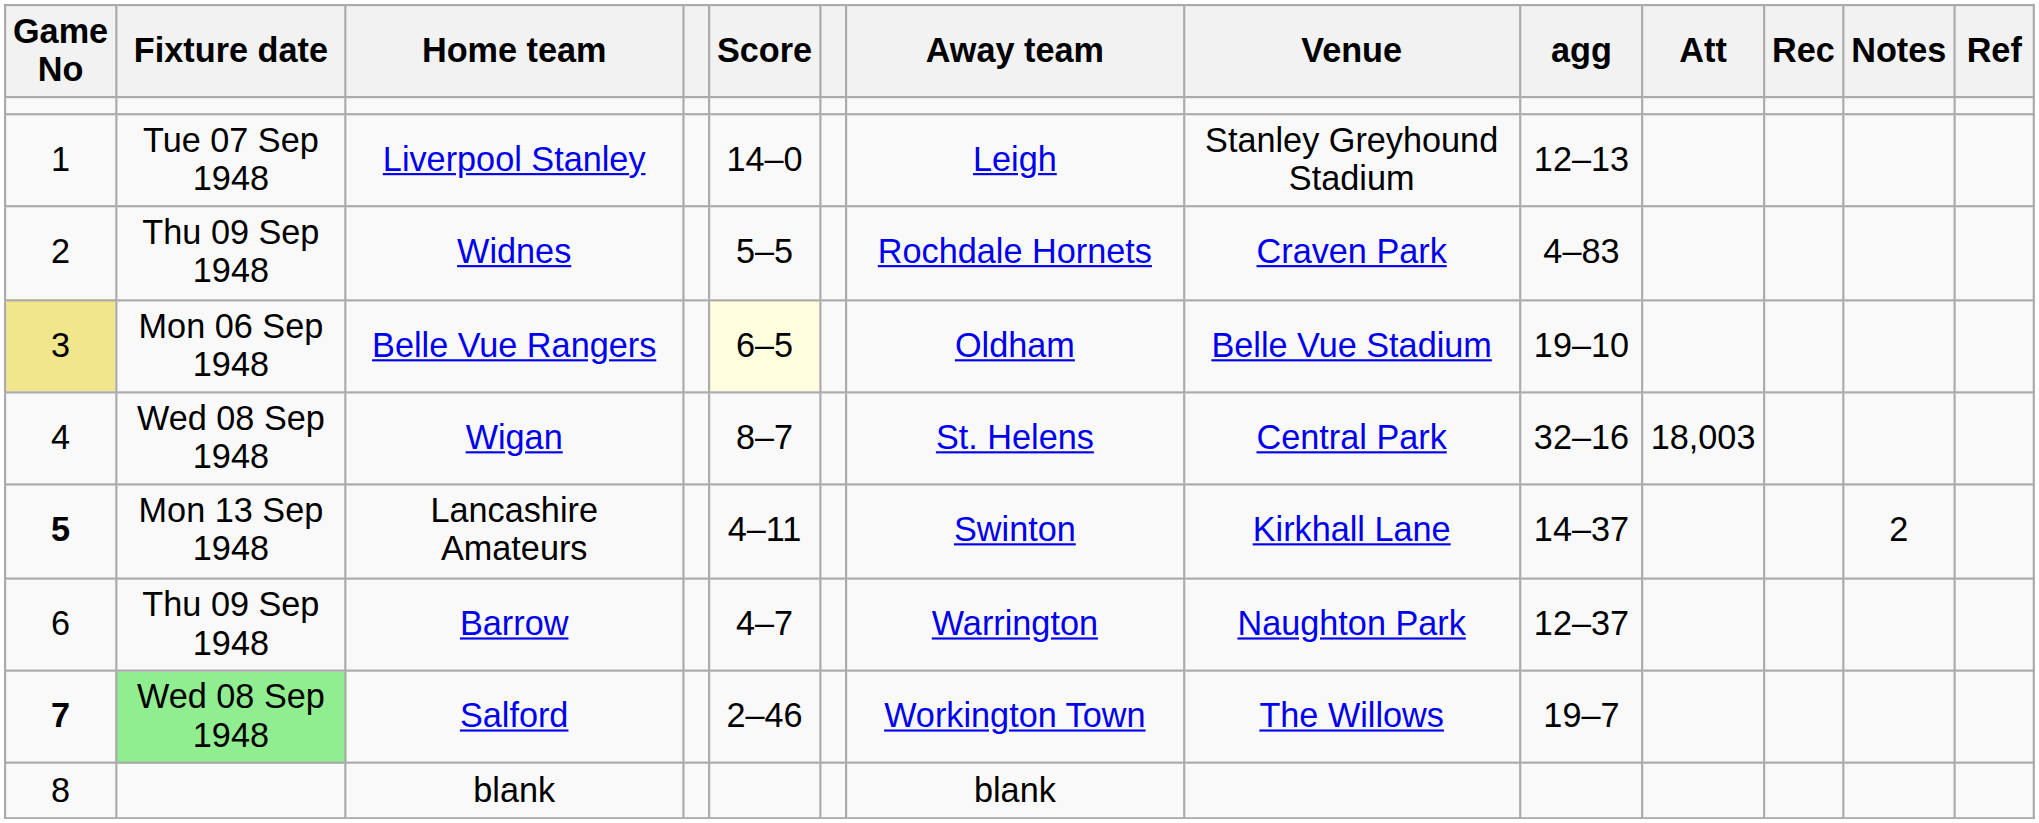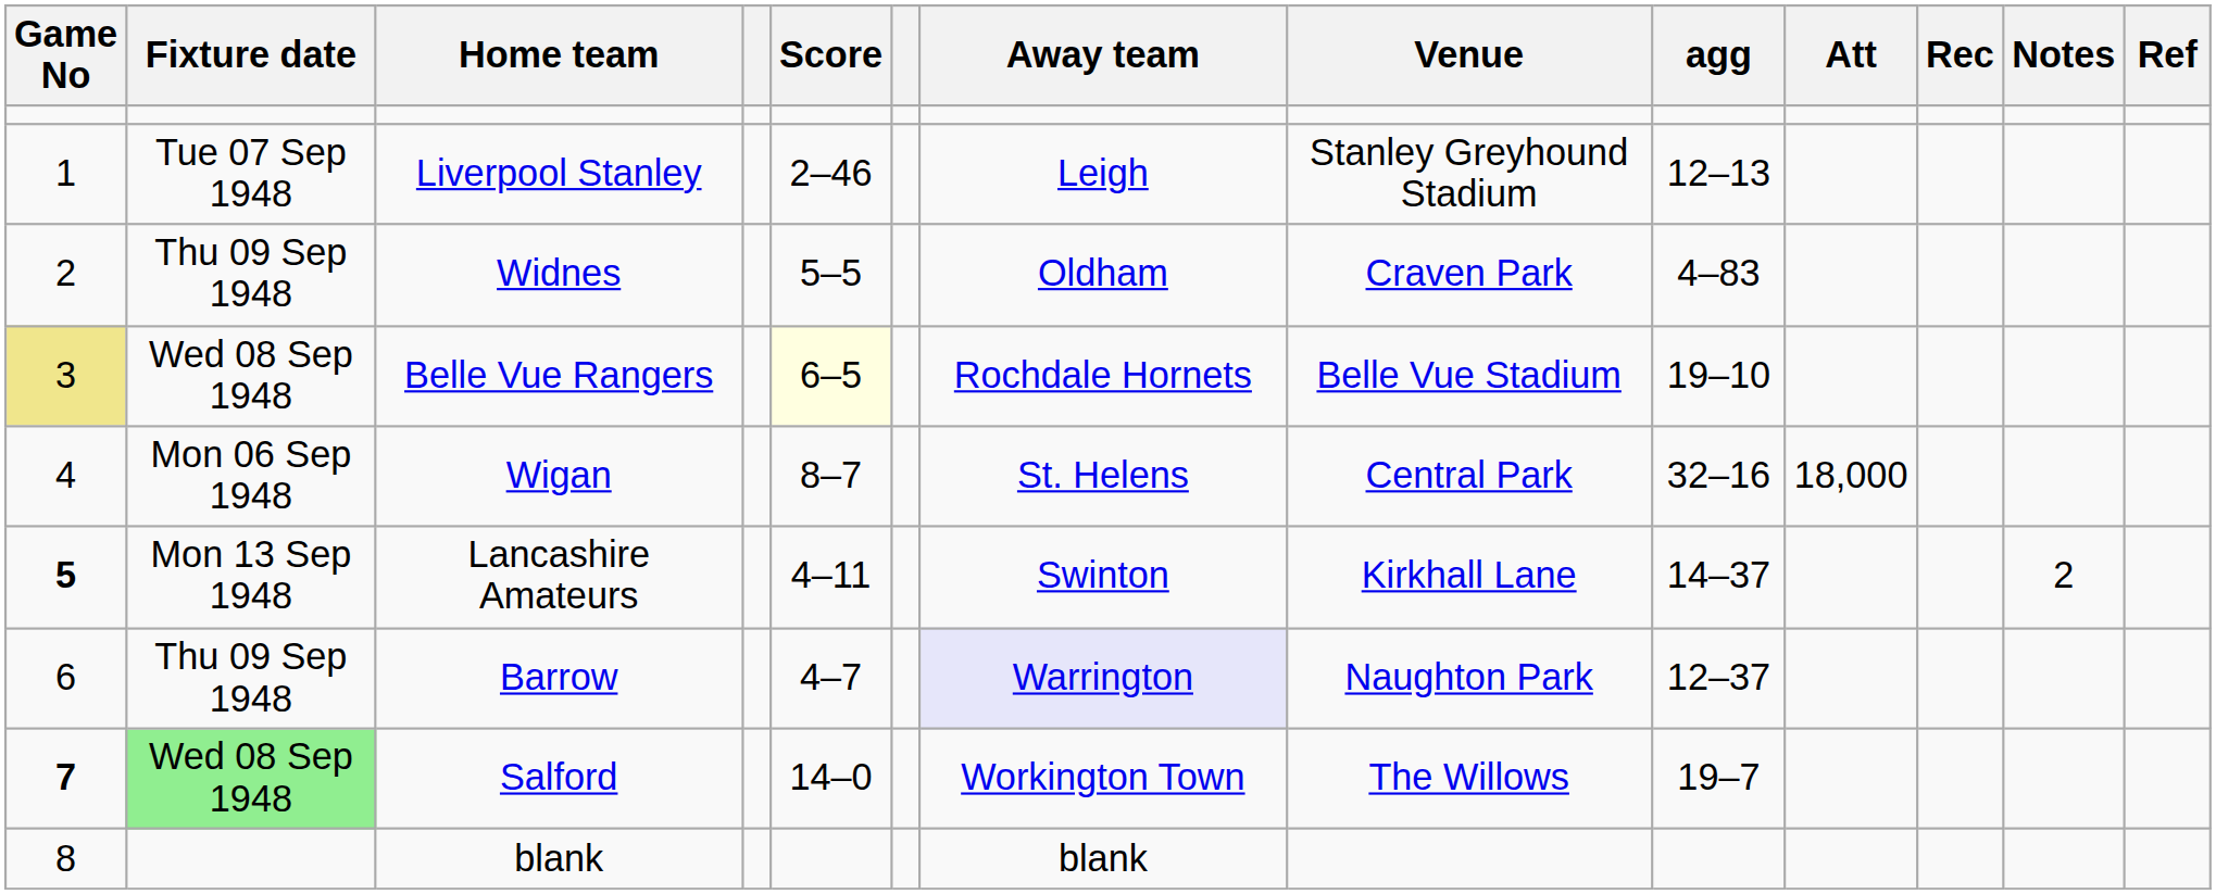 <table class="wikitable" style="text-align:center;">
 <tr>
 <th width=20 abbr="No">Game No</th>
 <th width=100 abbr="Date">Fixture date</th>
 <th width=150 abbr="Home team">Home team</th>
 <th width=5 abbr="space"></th>
 <th width=20 abbr="Score">Score</th>
 <th width=5 abbr="space"></th>
 <th width=150 abbr="Away team">Away team</th>
 <th width=150 abbr="Venue">Venue</th>
 <th width=50 abbr="agg">agg</th>
 <th width=30 abbr="Att">Att</th>
 <th width=30 abbr="Rec">Rec</th>
 <th width=20 abbr="Notes">Notes</th>
 <th width=30 abbr="Ref">Ref</th>
 </tr>
 <tr>
 <td></td>
 <td></td>
 <td></td>
 <td></td>
 <td></td>
 <td></td>
 <td></td>
 <td></td>
 <td></td>
 <td></td>
 <td></td>
 <td></td>
 </tr>
 <tr>
 <td>1</td>
 <td>Tue 07 Sep 1948</td>
 <td><a href='#'>Liverpool Stanley</a></td>
 <td></td>
-<td>14–0</td>
+<td>2–46</td>
 <td></td>
 <td><a href='#'>Leigh</a></td>
 <td>Stanley Greyhound Stadium</td>
 <td>12–13</td>
 <td></td>
 <td></td>
 <td></td>
 <td></td>
 </tr>
 <tr>
 <td>2</td>
 <td>Thu 09 Sep 1948</td>
 <td><a href='#'>Widnes</a></td>
 <td></td>
 <td>5–5</td>
 <td></td>
-<td><a href='#'>Rochdale Hornets</a></td>
+<td><a href='#'>Oldham</a></td>
 <td><a href='#'>Craven Park</a></td>
 <td>4–83</td>
 <td></td>
 <td></td>
 <td></td>
 <td></td>
 </tr>
 <tr>
 <td style="background: khaki;">3</td>
-<td>Mon 06 Sep 1948</td>
+<td>Wed 08 Sep 1948</td>
 <td><a href='#'>Belle Vue Rangers</a></td>
 <td></td>
 <td style="background: lightyellow;">6–5</td>
 <td></td>
-<td><a href='#'>Oldham</a></td>
+<td><a href='#'>Rochdale Hornets</a></td>
 <td><a href='#'>Belle Vue Stadium</a></td>
 <td>19–10</td>
 <td></td>
 <td></td>
 <td></td>
 <td></td>
 </tr>
 <tr>
 <td>4</td>
-<td>Wed 08 Sep 1948</td>
+<td>Mon 06 Sep 1948</td>
 <td><a href='#'>Wigan</a></td>
 <td></td>
 <td>8–7</td>
 <td></td>
 <td><a href='#'>St. Helens</a></td>
 <td><a href='#'>Central Park</a></td>
 <td>32–16</td>
-<td>18,003</td>
+<td>18,000</td>
 <td></td>
 <td></td>
 <td></td>
 </tr>
 <tr>
 <td><strong>5</strong></td>
 <td>Mon 13 Sep 1948</td>
 <td>Lancashire Amateurs</td>
 <td></td>
 <td>4–11</td>
 <td></td>
 <td><a href='#'>Swinton</a></td>
 <td><a href='#'>Kirkhall Lane</a></td>
 <td>14–37</td>
 <td></td>
 <td></td>
 <td>2</td>
 <td></td>
 </tr>
 <tr>
 <td>6</td>
 <td>Thu 09 Sep 1948</td>
 <td><a href='#'>Barrow</a></td>
 <td></td>
 <td>4–7</td>
 <td></td>
-<td><a href='#'>Warrington</a></td>
+<td style="background: lavender;"><a href='#'>Warrington</a></td>
 <td><a href='#'>Naughton Park</a></td>
 <td>12–37</td>
 <td></td>
 <td></td>
 <td></td>
 <td></td>
 </tr>
 <tr>
 <td><strong>7</strong></td>
 <td style="background: lightgreen;">Wed 08 Sep 1948</td>
 <td><a href='#'>Salford</a></td>
 <td></td>
-<td>2–46</td>
+<td>14–0</td>
 <td></td>
 <td><a href='#'>Workington Town</a></td>
 <td><a href='#'>The Willows</a></td>
 <td>19–7</td>
 <td></td>
 <td></td>
 <td></td>
 <td></td>
 </tr>
 <tr>
 <td>8</td>
 <td></td>
 <td>blank</td>
 <td></td>
 <td></td>
 <td></td>
 <td>blank</td>
 <td></td>
 <td></td>
 <td></td>
 <td></td>
 <td></td>
 <td></td>
 </tr>
 </table>
